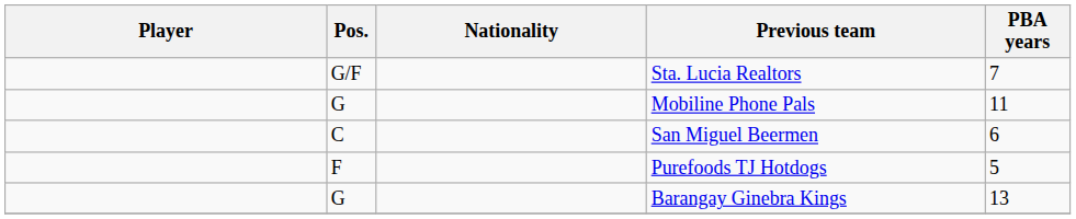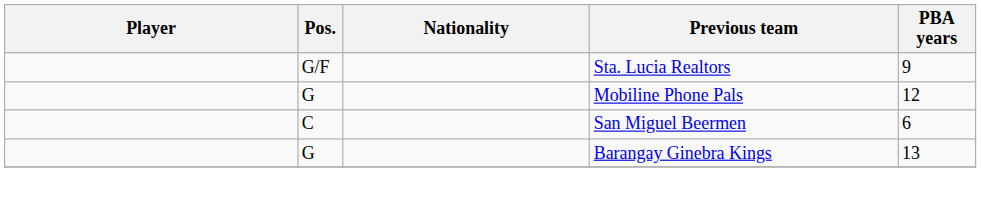 <table class="wikitable sortable">
 <tr>
 <th width="19%">Player</th>
 <th width="1%">Pos.</th>
 <th width="16%">Nationality</th>
 <th width="20%">Previous team</th>
 <th width="5%">PBA years</th>
 </tr>
 <tr>
 <td></td>
 <td>G/F</td>
 <td></td>
 <td><a href='#'>Sta. Lucia Realtors</a></td>
-<td>7</td>
+<td>9</td>
 </tr>
 <tr>
 <td></td>
 <td>G</td>
 <td></td>
 <td><a href='#'>Mobiline Phone Pals</a></td>
-<td>11</td>
+<td>12</td>
 </tr>
 <tr>
 <td></td>
 <td>C</td>
 <td></td>
 <td><a href='#'>San Miguel Beermen</a></td>
 <td>6</td>
-</tr>
-<tr>
-<td></td>
-<td>F</td>
-<td></td>
-<td><a href='#'>Purefoods TJ Hotdogs</a></td>
-<td>5</td>
 </tr>
 <tr>
 <td></td>
 <td>G</td>
 <td></td>
 <td><a href='#'>Barangay Ginebra Kings</a></td>
 <td>13</td>
 </tr>
 <tr>
 </tr>
 </table>
